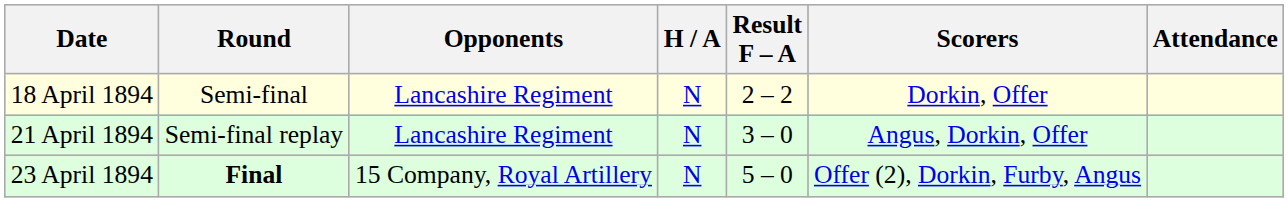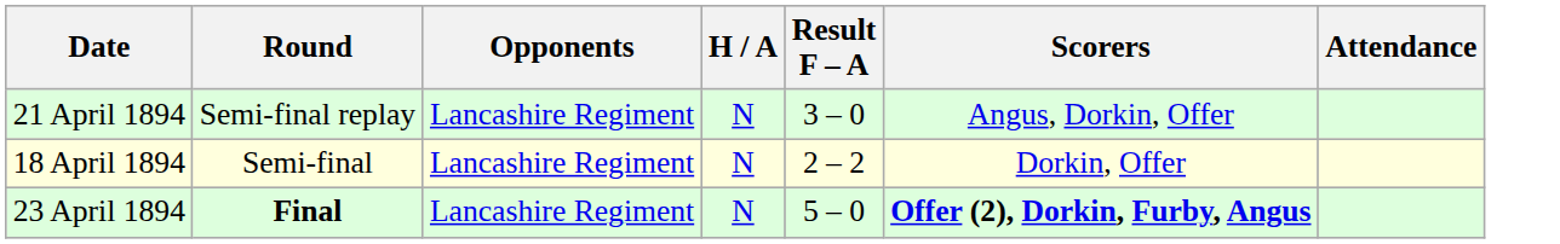 <table class="wikitable" style="text-align:center">
 <tr>
 <th>Date</th>
 <th>Round</th>
 <th>Opponents</th>
 <th>H / A</th>
 <th>Result<br>F – A</th>
 <th>Scorers</th>
 <th>Attendance</th>
+</tr>
+<tr bgcolor="#ddffdd">
+<td>21 April 1894</td>
+<td>Semi-final replay</td>
+<td><a href='#'>Lancashire Regiment</a></td>
+<td><a href='#'>N</a></td>
+<td>3 – 0</td>
+<td><a href='#'>Angus</a>, <a href='#'>Dorkin</a>, <a href='#'>Offer</a></td>
+<td></td>
 </tr>
 <tr bgcolor="#ffffdd">
 <td>18 April 1894</td>
 <td>Semi-final</td>
 <td><a href='#'>Lancashire Regiment</a></td>
 <td><a href='#'>N</a></td>
 <td>2 – 2</td>
 <td><a href='#'>Dorkin</a>, <a href='#'>Offer</a></td>
 <td></td>
 </tr>
 <tr bgcolor="#ddffdd">
-<td>21 April 1894</td>
-<td>Semi-final replay</td>
+<td>23 April 1894</td>
+<td><strong>Final</strong></td>
 <td><a href='#'>Lancashire Regiment</a></td>
 <td><a href='#'>N</a></td>
-<td>3 – 0</td>
-<td><a href='#'>Angus</a>, <a href='#'>Dorkin</a>, <a href='#'>Offer</a></td>
-<td></td>
-</tr>
-<tr bgcolor="#ddffdd">
-<td>23 April 1894</td>
-<td><strong>Final</strong></td>
-<td>15 Company, <a href='#'>Royal Artillery</a></td>
-<td><a href='#'>N</a></td>
 <td>5 – 0</td>
-<td><a href='#'>Offer</a> (2), <a href='#'>Dorkin</a>, <a href='#'>Furby</a>, <a href='#'>Angus</a></td>
+<td><strong><a href='#'>Offer</a> (2), <a href='#'>Dorkin</a>, <a href='#'>Furby</a>, <a href='#'>Angus</a></strong></td>
 <td></td>
 </tr>
 </table>
